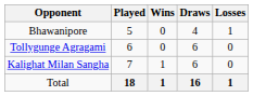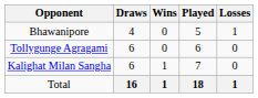 <table class="wikitable" style="text-align: center;">
 <tr>
 <th>Opponent</th>
+<th>Draws</th>
+<th>Wins</th>
 <th>Played</th>
-<th>Wins</th>
-<th>Draws</th>
 <th>Losses</th>
 </tr>
 <tr>
 <td>Bhawanipore</td>
+<td>4</td>
+<td>0</td>
 <td>5</td>
-<td>0</td>
-<td>4</td>
 <td>1</td>
 </tr>
 <tr>
 <td><a href='#'>Tollygunge Agragami</a></td>
 <td>6</td>
 <td>0</td>
 <td>6</td>
 <td>0</td>
 </tr>
 <tr>
 <td><a href='#'>Kalighat Milan Sangha</a></td>
+<td>6</td>
+<td>1</td>
 <td>7</td>
-<td>1</td>
-<td>6</td>
 <td>0</td>
 </tr>
 <tr>
 <td>Total</td>
+<th>16</th>
+<th>1</th>
 <th>18</th>
-<th>1</th>
-<th>16</th>
 <th>1</th>
 </tr>
 </table>
